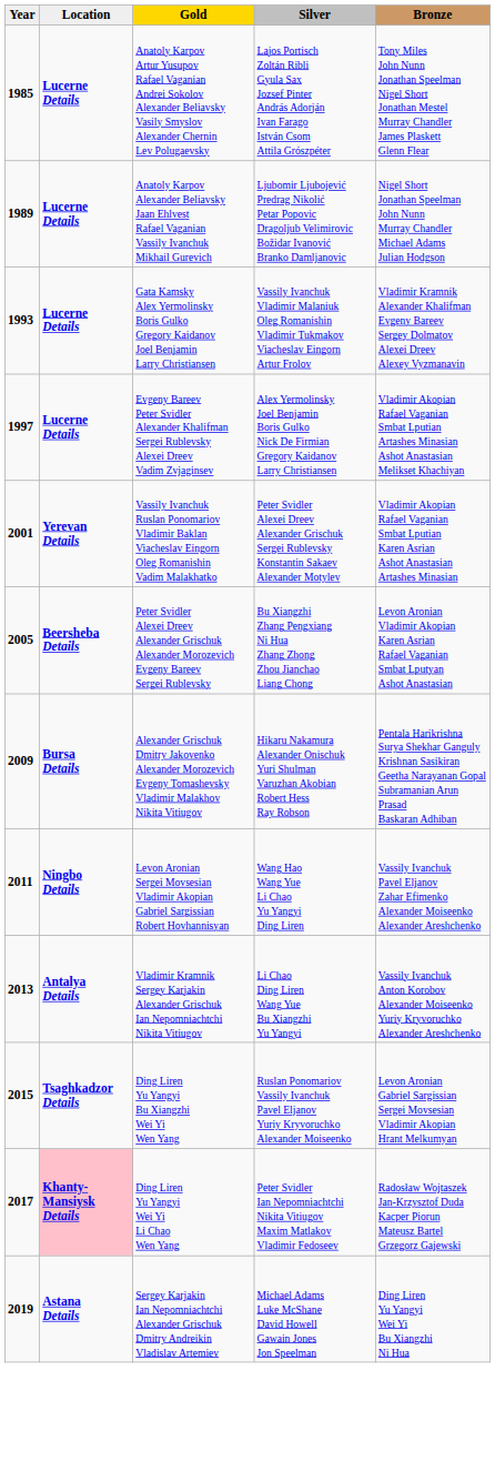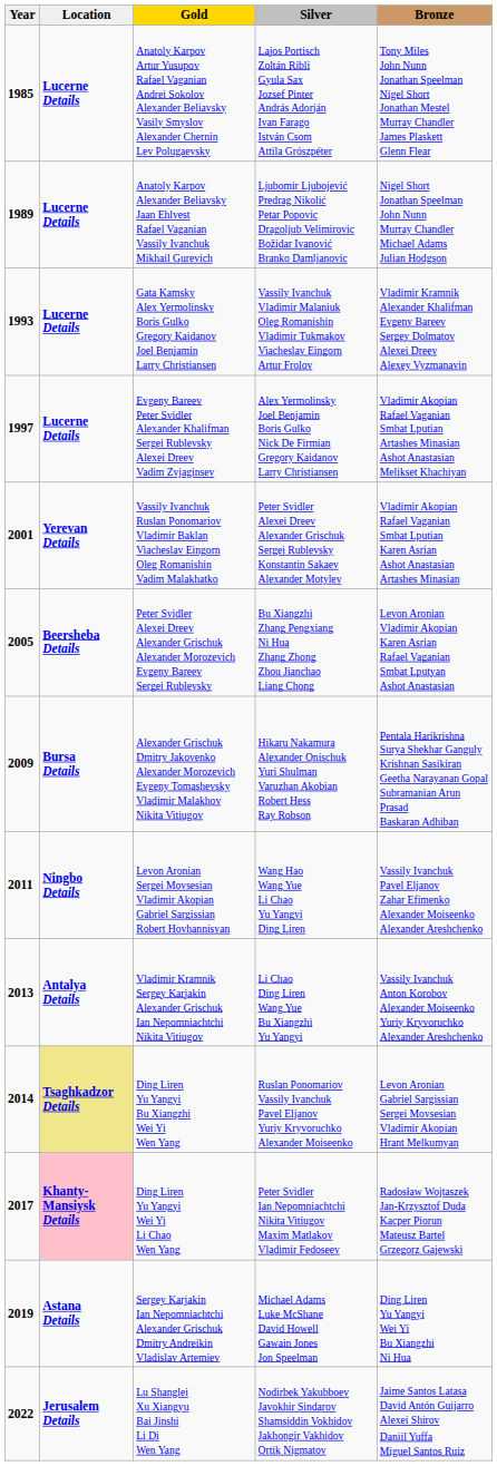 <table class="wikitable">
 <tr align=center>
 <td width=40 style="background:#efefef;"><strong>Year</strong></td>
 <td width=130 style="background:#efefef;"><strong>Location</strong><br></td>
 <td width=200 style="background:gold;"><strong>Gold</strong></td>
 <td width=200 style="background:silver;"><strong>Silver</strong></td>
 <td width=200 style="background:#cc9966;"><strong>Bronze</strong></td>
 </tr>
 <tr>
 <td><strong>1985</strong></td>
 <td> <strong><a href='#'>Lucerne</a></strong><br><a href='#'><strong><em>Details</em></strong></a></td>
 <td><strong></strong><br><small><a href='#'>Anatoly Karpov</a><br><a href='#'>Artur Yusupov</a><br><a href='#'>Rafael Vaganian</a><br><a href='#'>Andrei Sokolov</a><br><a href='#'>Alexander Beliavsky</a><br><a href='#'>Vasily Smyslov</a><br><a href='#'>Alexander Chernin</a><br><a href='#'>Lev Polugaevsky</a></small></td>
 <td><strong></strong><br><small><a href='#'>Lajos Portisch</a><br><a href='#'>Zoltán Ribli</a><br><a href='#'>Gyula Sax</a><br><a href='#'>Jozsef Pinter</a><br><a href='#'>András Adorján</a><br><a href='#'>Ivan Farago</a><br><a href='#'>István Csom</a><br><a href='#'>Attila Grószpéter</a></small></td>
 <td><strong></strong><br><small><a href='#'>Tony Miles</a><br><a href='#'>John Nunn</a><br><a href='#'>Jonathan Speelman</a><br><a href='#'>Nigel Short</a><br><a href='#'>Jonathan Mestel</a><br><a href='#'>Murray Chandler</a><br><a href='#'>James Plaskett</a><br><a href='#'>Glenn Flear</a></small></td>
 </tr>
 <tr>
 <td><strong>1989</strong></td>
 <td> <strong><a href='#'>Lucerne</a></strong><br><a href='#'><strong><em>Details</em></strong></a></td>
 <td><strong></strong><br><small><a href='#'>Anatoly Karpov</a><br><a href='#'>Alexander Beliavsky</a><br><a href='#'>Jaan Ehlvest</a><br><a href='#'>Rafael Vaganian</a><br><a href='#'>Vassily Ivanchuk</a><br><a href='#'>Mikhail Gurevich</a></small></td>
 <td><strong></strong><br><small><a href='#'>Ljubomir Ljubojević</a><br><a href='#'>Predrag Nikolić</a><br><a href='#'>Petar Popovic</a><br><a href='#'>Dragoljub Velimirovic</a><br><a href='#'>Božidar Ivanović</a><br><a href='#'>Branko Damljanovic</a></small></td>
 <td><strong></strong><br><small><a href='#'>Nigel Short</a><br><a href='#'>Jonathan Speelman</a><br><a href='#'>John Nunn</a><br><a href='#'>Murray Chandler</a><br><a href='#'>Michael Adams</a><br><a href='#'>Julian Hodgson</a></small></td>
 </tr>
 <tr>
 <td><strong>1993</strong></td>
 <td> <strong><a href='#'>Lucerne</a></strong><br><a href='#'><strong><em>Details</em></strong></a></td>
 <td><strong></strong><br><small><a href='#'>Gata Kamsky</a><br><a href='#'>Alex Yermolinsky</a><br><a href='#'>Boris Gulko</a><br><a href='#'>Gregory Kaidanov</a><br><a href='#'>Joel Benjamin</a><br><a href='#'>Larry Christiansen</a></small></td>
 <td><strong></strong><br><small><a href='#'>Vassily Ivanchuk</a><br><a href='#'>Vladimir Malaniuk</a><br><a href='#'>Oleg Romanishin</a><br><a href='#'>Vladimir Tukmakov</a><br><a href='#'>Viacheslav Eingorn</a><br><a href='#'>Artur Frolov</a></small></td>
 <td><strong></strong><br><small><a href='#'>Vladimir Kramnik</a><br><a href='#'>Alexander Khalifman</a><br><a href='#'>Evgeny Bareev</a><br><a href='#'>Sergey Dolmatov</a><br><a href='#'>Alexei Dreev</a><br><a href='#'>Alexey Vyzmanavin</a></small></td>
 </tr>
 <tr>
 <td><strong>1997</strong></td>
 <td> <strong><a href='#'>Lucerne</a></strong><br><a href='#'><strong><em>Details</em></strong></a></td>
 <td><strong></strong><br><small><a href='#'>Evgeny Bareev</a><br><a href='#'>Peter Svidler</a><br><a href='#'>Alexander Khalifman</a><br><a href='#'>Sergei Rublevsky</a><br><a href='#'>Alexei Dreev</a><br><a href='#'>Vadim Zvjaginsev</a></small></td>
 <td><strong></strong><br><small><a href='#'>Alex Yermolinsky</a><br><a href='#'>Joel Benjamin</a><br><a href='#'>Boris Gulko</a><br><a href='#'>Nick De Firmian</a><br><a href='#'>Gregory Kaidanov</a><br><a href='#'>Larry Christiansen</a></small></td>
 <td><strong></strong><br><small><a href='#'>Vladimir Akopian</a><br><a href='#'>Rafael Vaganian</a><br><a href='#'>Smbat Lputian</a><br><a href='#'>Artashes Minasian</a><br><a href='#'>Ashot Anastasian</a><br><a href='#'>Melikset Khachiyan</a></small></td>
 </tr>
 <tr>
 <td><strong>2001</strong></td>
 <td> <strong><a href='#'>Yerevan</a></strong><br><a href='#'><strong><em>Details</em></strong></a></td>
 <td><strong></strong><br><small><a href='#'>Vassily Ivanchuk</a><br><a href='#'>Ruslan Ponomariov</a><br><a href='#'>Vladimir Baklan</a><br><a href='#'>Viacheslav Eingorn</a><br><a href='#'>Oleg Romanishin</a><br><a href='#'>Vadim Malakhatko</a></small></td>
 <td><strong></strong><br><small><a href='#'>Peter Svidler</a><br><a href='#'>Alexei Dreev</a><br><a href='#'>Alexander Grischuk</a><br><a href='#'>Sergei Rublevsky</a><br><a href='#'>Konstantin Sakaev</a><br><a href='#'>Alexander Motylev</a></small></td>
 <td><strong></strong><br><small><a href='#'>Vladimir Akopian</a><br><a href='#'>Rafael Vaganian</a><br><a href='#'>Smbat Lputian</a><br><a href='#'>Karen Asrian</a><br><a href='#'>Ashot Anastasian</a><br><a href='#'>Artashes Minasian</a></small></td>
 </tr>
 <tr>
 <td><strong>2005</strong></td>
 <td> <strong><a href='#'>Beersheba</a></strong><br><a href='#'><strong><em>Details</em></strong></a></td>
 <td><strong></strong><br><small><a href='#'>Peter Svidler</a><br><a href='#'>Alexei Dreev</a><br><a href='#'>Alexander Grischuk</a><br><a href='#'>Alexander Morozevich</a><br><a href='#'>Evgeny Bareev</a><br><a href='#'>Sergei Rublevsky</a></small></td>
 <td><strong></strong><br><small><a href='#'>Bu Xiangzhi</a><br><a href='#'>Zhang Pengxiang</a><br><a href='#'>Ni Hua</a><br><a href='#'>Zhang Zhong</a><br><a href='#'>Zhou Jianchao</a><br><a href='#'>Liang Chong</a></small></td>
 <td><strong></strong><br><small><a href='#'>Levon Aronian</a><br><a href='#'>Vladimir Akopian</a><br><a href='#'>Karen Asrian</a><br><a href='#'>Rafael Vaganian</a><br><a href='#'>Smbat Lputyan</a><br><a href='#'>Ashot Anastasian</a></small></td>
 </tr>
 <tr>
 <td><strong>2009</strong></td>
 <td> <strong><a href='#'>Bursa</a></strong><br><a href='#'><strong><em>Details</em></strong></a></td>
 <td><strong></strong><br><br><small><a href='#'>Alexander Grischuk</a><br><a href='#'>Dmitry Jakovenko</a><br><a href='#'>Alexander Morozevich</a><br><a href='#'>Evgeny Tomashevsky</a><br><a href='#'>Vladimir Malakhov</a><br><a href='#'>Nikita Vitiugov</a></small></td>
 <td><strong></strong><br><br><small><a href='#'>Hikaru Nakamura</a><br><a href='#'>Alexander Onischuk</a><br><a href='#'>Yuri Shulman</a><br><a href='#'>Varuzhan Akobian</a><br><a href='#'>Robert Hess</a><br><a href='#'>Ray Robson</a></small></td>
 <td><strong></strong><br><br><small><a href='#'>Pentala Harikrishna</a><br><a href='#'>Surya Shekhar Ganguly</a><br><a href='#'>Krishnan Sasikiran</a><br><a href='#'>Geetha Narayanan Gopal</a><br><a href='#'>Subramanian Arun Prasad</a><br><a href='#'>Baskaran Adhiban</a><br></small></td>
 </tr>
 <tr>
 <td><strong>2011</strong></td>
 <td> <strong><a href='#'>Ningbo</a></strong><br><a href='#'><strong><em>Details</em></strong></a></td>
 <td><strong></strong><br><br><small><a href='#'>Levon Aronian</a><br><a href='#'>Sergei Movsesian</a><br><a href='#'>Vladimir Akopian</a><br><a href='#'>Gabriel Sargissian</a><br><a href='#'>Robert Hovhannisyan</a></small></td>
 <td><strong></strong><br><br><small><a href='#'>Wang Hao</a><br><a href='#'>Wang Yue</a><br><a href='#'>Li Chao</a><br><a href='#'>Yu Yangyi</a><br><a href='#'>Ding Liren</a></small></td>
 <td><strong></strong><br><br><small><a href='#'>Vassily Ivanchuk</a><br><a href='#'>Pavel Eljanov</a><br><a href='#'>Zahar Efimenko</a><br><a href='#'>Alexander Moiseenko</a><br><a href='#'>Alexander Areshchenko</a><br></small></td>
 </tr>
 <tr>
 <td><strong>2013</strong></td>
 <td> <strong><a href='#'>Antalya</a></strong><br><a href='#'><strong><em>Details</em></strong></a></td>
 <td><strong></strong><br><br><small><a href='#'>Vladimir Kramnik</a><br><a href='#'>Sergey Karjakin</a><br><a href='#'>Alexander Grischuk</a><br><a href='#'>Ian Nepomniachtchi</a><br><a href='#'>Nikita Vitiugov</a></small></td>
 <td><strong></strong><br><br><small><a href='#'>Li Chao</a><br><a href='#'>Ding Liren</a><br><a href='#'>Wang Yue</a><br><a href='#'>Bu Xiangzhi</a><br><a href='#'>Yu Yangyi</a></small></td>
 <td><strong></strong><br><br><small><a href='#'>Vassily Ivanchuk</a><br><a href='#'>Anton Korobov</a><br><a href='#'>Alexander Moiseenko</a><br><a href='#'>Yuriy Kryvoruchko</a><br><a href='#'>Alexander Areshchenko</a></small></td>
 </tr>
 <tr>
-<td><strong>2015</strong></td>
-<td> <strong><a href='#'>Tsaghkadzor</a></strong><br><a href='#'><strong><em>Details</em></strong></a></td>
+<td><strong>2014</strong></td>
+<td style="background: khaki;"> <strong><a href='#'>Tsaghkadzor</a></strong><br><a href='#'><strong><em>Details</em></strong></a></td>
 <td><strong></strong><br><br><small><a href='#'>Ding Liren</a><br><a href='#'>Yu Yangyi</a><br><a href='#'>Bu Xiangzhi</a><br><a href='#'>Wei Yi</a><br><a href='#'>Wen Yang</a></small></td>
 <td><strong></strong><br><br><small><a href='#'>Ruslan Ponomariov</a><br><a href='#'>Vassily Ivanchuk</a><br><a href='#'>Pavel Eljanov</a><br><a href='#'>Yuriy Kryvoruchko</a><br><a href='#'>Alexander Moiseenko</a></small></td>
 <td><strong></strong><br><br><small><a href='#'>Levon Aronian</a><br><a href='#'>Gabriel Sargissian</a><br><a href='#'>Sergei Movsesian</a><br><a href='#'>Vladimir Akopian</a><br><a href='#'>Hrant Melkumyan</a></small></td>
 </tr>
 <tr>
 <td><strong>2017</strong></td>
 <td style="background: pink;"> <strong><a href='#'>Khanty-Mansiysk</a></strong><br><a href='#'><strong><em>Details</em></strong></a></td>
 <td><strong></strong><br><br><small><a href='#'>Ding Liren</a><br><a href='#'>Yu Yangyi</a><br><a href='#'>Wei Yi</a><br><a href='#'>Li Chao</a><br><a href='#'>Wen Yang</a></small></td>
 <td><strong></strong><br><br><small><a href='#'>Peter Svidler</a><br><a href='#'>Ian Nepomniachtchi</a><br><a href='#'>Nikita Vitiugov</a><br><a href='#'>Maxim Matlakov</a><br><a href='#'>Vladimir Fedoseev</a></small></td>
 <td><strong></strong><br><br><small><a href='#'>Radosław Wojtaszek</a><br><a href='#'>Jan-Krzysztof Duda</a><br><a href='#'>Kacper Piorun</a><br><a href='#'>Mateusz Bartel</a><br><a href='#'>Grzegorz Gajewski</a> </small></td>
 </tr>
 <tr>
 <td><strong>2019</strong></td>
 <td> <strong><a href='#'>Astana</a></strong><br><a href='#'><strong><em>Details</em></strong></a></td>
 <td><strong></strong><br><br><small><a href='#'>Sergey Karjakin</a><br><a href='#'>Ian Nepomniachtchi</a><br><a href='#'>Alexander Grischuk</a><br><a href='#'>Dmitry Andreikin</a><br><a href='#'>Vladislav Artemiev</a></small></td>
 <td><strong></strong><br><br><small><a href='#'>Michael Adams</a><br><a href='#'>Luke McShane</a><br><a href='#'>David Howell</a><br><a href='#'>Gawain Jones</a><br><a href='#'>Jon Speelman</a></small></td>
 <td><strong></strong><br><br><small><a href='#'>Ding Liren</a><br><a href='#'>Yu Yangyi</a><br><a href='#'>Wei Yi</a><br><a href='#'>Bu Xiangzhi</a><br><a href='#'>Ni Hua</a></small></td>
 </tr>
+<tr>
+<td><strong>2022</strong></td>
+<td><strong><a href='#'>Jerusalem</a></strong><br><a href='#'><strong><em>Details</em></strong></a></td>
+<td><strong></strong><br><small><a href='#'>Lu Shanglei</a><br><a href='#'>Xu Xiangyu</a><br><a href='#'>Bai Jinshi</a><br><a href='#'>Li Di</a><br><a href='#'>Wen Yang</a></small><a href='#'><small></small></a></td>
+<td><strong></strong><br><a href='#'><small></small></a><small><a href='#'>Nodirbek Yakubboev</a></small><small><br><a href='#'>Javokhir Sindarov</a><br><a href='#'>Shamsiddin Vokhidov</a><br><a href='#'>Jakhongir Vakhidov</a><br><a href='#'>Ortik Nigmatov</a></small></td>
+<td><strong></strong><br><small><a href='#'>Jaime Santos Latasa</a><br><a href='#'>David Antón Guijarro</a><br><a href='#'>Alexei Shirov</a><sub></sub><br><a href='#'>Daniil Yuffa</a><br><a href='#'>Miguel Santos Ruiz</a></small></td>
+</tr>
 </table>
